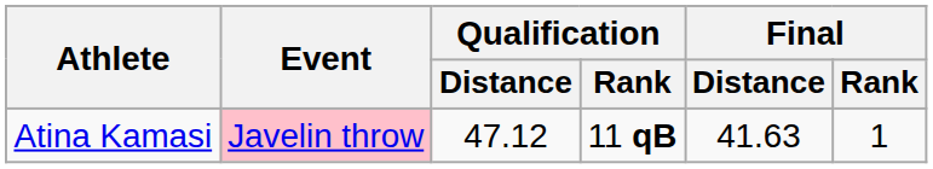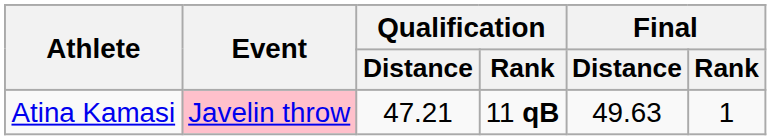 <table class=wikitable style="font-size:90%">
 <tr>
 <th rowspan=2>Athlete</th>
 <th rowspan=2>Event</th>
 <th colspan=2>Qualification</th>
 <th colspan=2>Final</th>
 </tr>
 <tr style="font-size:95%">
 <th>Distance</th>
 <th>Rank</th>
 <th>Distance</th>
 <th>Rank</th>
 </tr>
 <tr align=center>
 <td align=left><a href='#'>Atina Kamasi</a></td>
 <td align=left style="background: pink;"><a href='#'>Javelin throw</a></td>
-<td>47.12</td>
+<td>47.21</td>
 <td>11 <strong>qB</strong></td>
-<td>41.63</td>
+<td>49.63</td>
 <td>1</td>
 </tr>
 </table>
